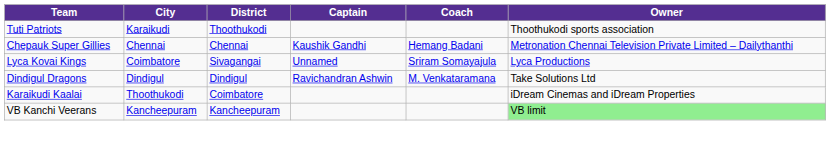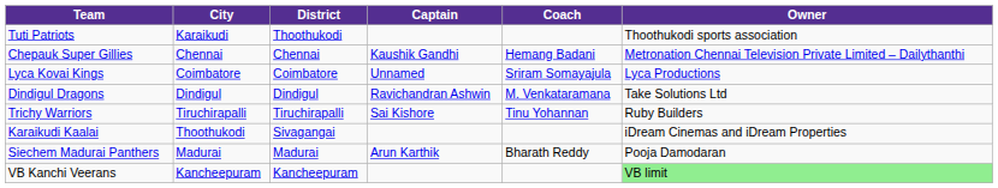 <table class="wikitable sortable" style="width:100%;">
 <tr>
 <th style="background:#542e91;color:#ffffff">Team</th>
 <th style="background:#542e91;color:#ffffff">City</th>
 <th style="background:#542e91;color:#ffffff">District</th>
 <th style="background:#542e91;color:#ffffff">Captain</th>
 <th style="background:#542e91;color:#ffffff">Coach</th>
 <th style="background:#542e91;color:#ffffff">Owner</th>
 </tr>
 <tr>
 <td><a href='#'>Tuti Patriots</a></td>
 <td><a href='#'>Karaikudi</a></td>
 <td><a href='#'>Thoothukodi</a></td>
 <td></td>
 <td></td>
 <td>Thoothukodi sports association</td>
 </tr>
 <tr>
 <td><a href='#'>Chepauk Super Gillies</a></td>
 <td><a href='#'>Chennai</a></td>
 <td><a href='#'>Chennai</a></td>
 <td><a href='#'>Kaushik Gandhi</a></td>
 <td><a href='#'>Hemang Badani</a></td>
 <td><a href='#'>Metronation Chennai Television Private Limited – Dailythanthi</a></td>
 </tr>
 <tr>
 <td><a href='#'>Lyca Kovai Kings</a></td>
 <td><a href='#'>Coimbatore</a></td>
-<td><a href='#'>Sivagangai</a></td>
+<td><a href='#'>Coimbatore</a></td>
 <td><a href='#'>Unnamed</a></td>
 <td><a href='#'>Sriram Somayajula</a></td>
 <td><a href='#'>Lyca Productions</a></td>
 </tr>
 <tr>
 <td><a href='#'>Dindigul Dragons</a></td>
 <td><a href='#'>Dindigul</a></td>
 <td><a href='#'>Dindigul</a></td>
 <td><a href='#'>Ravichandran Ashwin</a></td>
 <td><a href='#'>M. Venkataramana</a></td>
 <td>Take Solutions Ltd</td>
 </tr>
 <tr>
+<td><a href='#'>Trichy Warriors</a></td>
+<td><a href='#'>Tiruchirapalli</a></td>
+<td><a href='#'>Tiruchirapalli</a></td>
+<td><a href='#'>Sai Kishore</a></td>
+<td><a href='#'>Tinu Yohannan</a></td>
+<td>Ruby Builders</td>
+</tr>
+<tr>
 <td><a href='#'>Karaikudi Kaalai</a></td>
 <td><a href='#'>Thoothukodi</a></td>
-<td><a href='#'>Coimbatore</a></td>
+<td><a href='#'>Sivagangai</a></td>
 <td></td>
 <td></td>
 <td>iDream Cinemas and iDream Properties</td>
+</tr>
+<tr>
+<td><a href='#'>Siechem Madurai Panthers</a></td>
+<td><a href='#'>Madurai</a></td>
+<td><a href='#'>Madurai</a></td>
+<td><a href='#'>Arun Karthik</a></td>
+<td>Bharath Reddy</td>
+<td>Pooja Damodaran</td>
 </tr>
 <tr>
 <td>VB Kanchi Veerans</td>
 <td><a href='#'>Kancheepuram</a></td>
 <td><a href='#'>Kancheepuram</a></td>
 <td></td>
 <td></td>
 <td style="background: lightgreen;">VB limit</td>
 </tr>
 </table>
